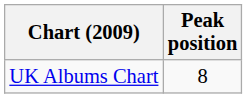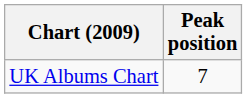 <table class="wikitable sortable">
 <tr>
 <th>Chart (2009)</th>
 <th>Peak<br>position</th>
 </tr>
 <tr>
 <td><a href='#'>UK Albums Chart</a></td>
-<td style="text-align:center;">8</td>
+<td style="text-align:center;">7</td>
 </tr>
 </table>
